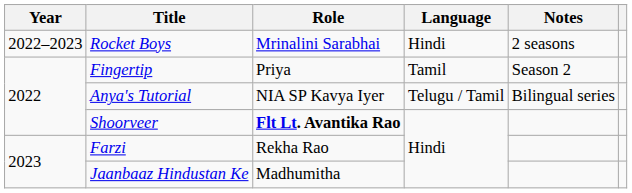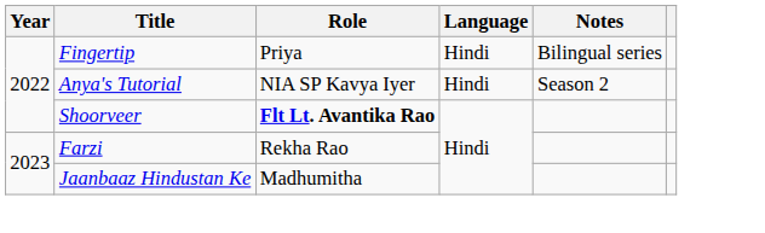 <table class="wikitable plainrowheaders sortable">
 <tr>
 <th scope="col">Year</th>
 <th scope="col">Title</th>
 <th scope="col">Role</th>
 <th scope="col">Language</th>
 <th scope="col" class="unsortable">Notes</th>
 <th scope="col" class="unsortable"></th>
 </tr>
 <tr>
-<td>2022–2023</td>
-<td><em><a href='#'>Rocket Boys</a></em></td>
-<td><a href='#'>Mrinalini Sarabhai</a></td>
-<td>Hindi</td>
-<td>2 seasons</td>
-<td></td>
-</tr>
-<tr>
 <td rowspan="3">2022</td>
 <td><em><a href='#'>Fingertip</a></em></td>
 <td>Priya</td>
-<td>Tamil</td>
-<td>Season 2</td>
+<td>Hindi</td>
+<td>Bilingual series</td>
 <td></td>
 </tr>
 <tr>
 <td><em><a href='#'>Anya's Tutorial</a></em></td>
 <td>NIA SP Kavya Iyer</td>
-<td>Telugu / Tamil</td>
-<td>Bilingual series</td>
+<td>Hindi</td>
+<td>Season 2</td>
 <td></td>
 </tr>
 <tr>
 <td><em><a href='#'>Shoorveer</a></em></td>
 <td><strong><a href='#'>Flt Lt</a>. Avantika Rao</strong></td>
 <td rowspan="3">Hindi</td>
 <td></td>
 <td></td>
 </tr>
 <tr>
 <td rowspan="2">2023</td>
 <td><em><a href='#'>Farzi</a></em></td>
 <td>Rekha Rao</td>
 <td></td>
 <td></td>
 </tr>
 <tr>
 <td><em><a href='#'>Jaanbaaz Hindustan Ke</a></em></td>
 <td>Madhumitha</td>
 <td></td>
 <td></td>
 </tr>
 </table>
